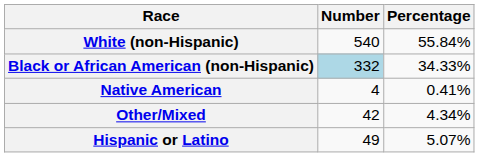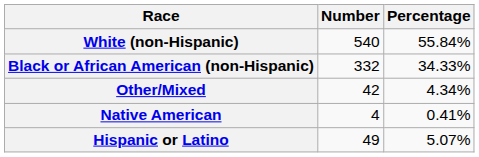 <table class="wikitable" style="text-align:right">
 <tr>
 <th scope="col">Race</th>
 <th scope="col">Number</th>
 <th scope="col">Percentage</th>
 </tr>
 <tr>
 <th scope="row"><a href='#'>White</a> (non-Hispanic)</th>
 <td>540</td>
 <td>55.84%</td>
 </tr>
 <tr>
 <th scope="row"><a href='#'>Black or African American</a> (non-Hispanic)</th>
-<td style="background: lightblue;">332</td>
+<td>332</td>
 <td>34.33%</td>
+</tr>
+<tr>
+<th scope="row"><a href='#'>Other/Mixed</a></th>
+<td>42</td>
+<td>4.34%</td>
 </tr>
 <tr>
 <th scope="row"><a href='#'>Native American</a></th>
 <td>4</td>
 <td>0.41%</td>
 </tr>
 <tr>
-<th scope="row"><a href='#'>Other/Mixed</a></th>
-<td>42</td>
-<td>4.34%</td>
-</tr>
-<tr>
 <th scope="row"><a href='#'>Hispanic</a> or <a href='#'>Latino</a></th>
 <td>49</td>
 <td>5.07%</td>
 </tr>
 </table>
